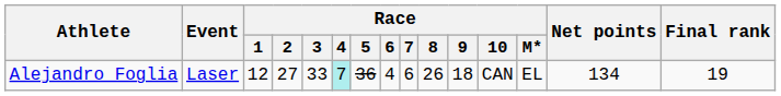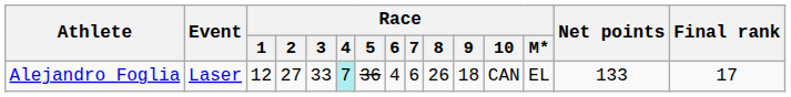 <table class="wikitable" style="font-size:90%">
 <tr>
 <th rowspan="2">Athlete</th>
 <th rowspan="2">Event</th>
 <th colspan=11>Race</th>
 <th rowspan=2>Net points</th>
 <th rowspan=2>Final rank</th>
 </tr>
 <tr style="font-size:95%">
 <th>1</th>
 <th>2</th>
 <th>3</th>
 <th>4</th>
 <th>5</th>
 <th>6</th>
 <th>7</th>
 <th>8</th>
 <th>9</th>
 <th>10</th>
 <th>M*</th>
 </tr>
 <tr align=center>
 <td align=left><a href='#'>Alejandro Foglia</a></td>
 <td align=left><a href='#'>Laser</a></td>
 <td>12</td>
 <td>27</td>
 <td>33</td>
 <td style="background: paleturquoise;">7</td>
 <td><s>36</s></td>
 <td>4</td>
 <td>6</td>
 <td>26</td>
 <td>18</td>
 <td>CAN</td>
 <td>EL</td>
-<td>134</td>
-<td>19</td>
+<td>133</td>
+<td>17</td>
 </tr>
 </table>
